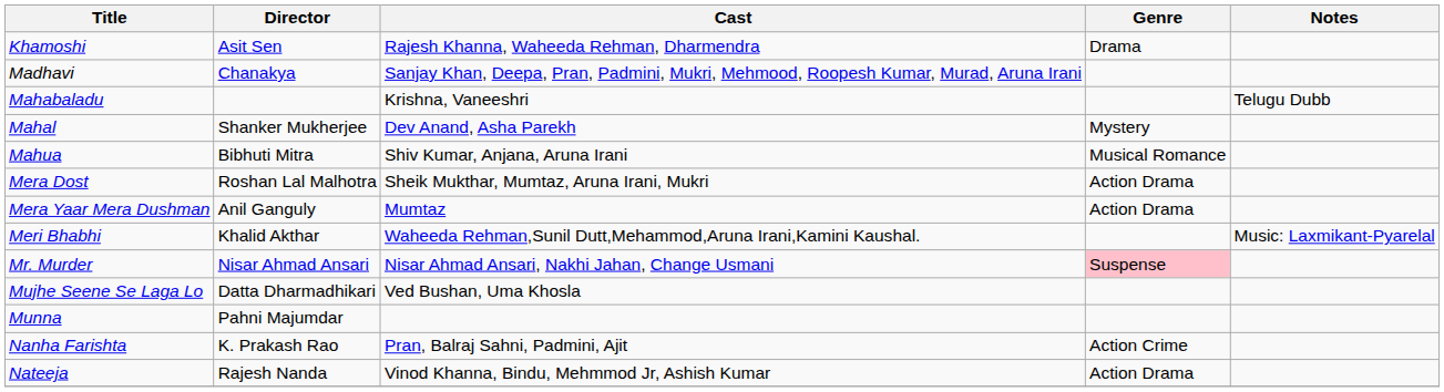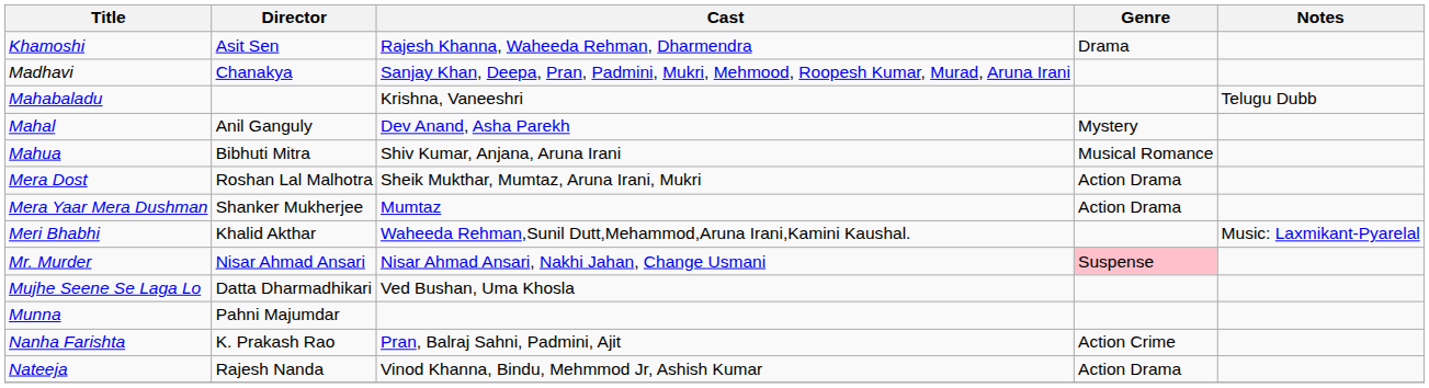 <table class="wikitable">
 <tr>
 <th>Title</th>
 <th>Director</th>
 <th>Cast</th>
 <th>Genre</th>
 <th>Notes</th>
 </tr>
 <tr>
 <td><em><a href='#'>Khamoshi</a></em></td>
 <td><a href='#'>Asit Sen</a></td>
 <td><a href='#'>Rajesh Khanna</a>, <a href='#'>Waheeda Rehman</a>, <a href='#'>Dharmendra</a></td>
 <td>Drama</td>
 <td></td>
 </tr>
 <tr>
 <td><em>Madhavi</em></td>
 <td><a href='#'>Chanakya</a></td>
 <td><a href='#'>Sanjay Khan</a>, <a href='#'>Deepa</a>, <a href='#'>Pran</a>, <a href='#'>Padmini</a>, <a href='#'>Mukri</a>, <a href='#'>Mehmood</a>, <a href='#'>Roopesh Kumar</a>, <a href='#'>Murad</a>, <a href='#'>Aruna Irani</a></td>
 <td></td>
 <td></td>
 </tr>
 <tr>
 <td><em><a href='#'>Mahabaladu</a></em></td>
 <td></td>
 <td>Krishna, Vaneeshri</td>
 <td></td>
 <td>Telugu Dubb</td>
 </tr>
 <tr>
 <td><em><a href='#'>Mahal</a></em></td>
-<td>Shanker Mukherjee</td>
+<td>Anil Ganguly</td>
 <td><a href='#'>Dev Anand</a>, <a href='#'>Asha Parekh</a></td>
 <td>Mystery</td>
 <td></td>
 </tr>
 <tr>
 <td><em><a href='#'>Mahua</a></em></td>
 <td>Bibhuti Mitra</td>
 <td>Shiv Kumar, Anjana, Aruna Irani</td>
 <td>Musical Romance</td>
 <td></td>
 </tr>
 <tr>
 <td><em><a href='#'>Mera Dost</a></em></td>
 <td>Roshan Lal Malhotra</td>
 <td>Sheik Mukthar, Mumtaz, Aruna Irani, Mukri</td>
 <td>Action Drama</td>
 <td></td>
 </tr>
 <tr>
 <td><em><a href='#'>Mera Yaar Mera Dushman</a></em></td>
-<td>Anil Ganguly</td>
+<td>Shanker Mukherjee</td>
 <td><a href='#'>Mumtaz</a></td>
 <td>Action Drama</td>
 <td></td>
 </tr>
 <tr>
 <td><em><a href='#'>Meri Bhabhi</a></em></td>
 <td>Khalid Akthar</td>
 <td><a href='#'>Waheeda Rehman</a>,Sunil Dutt,Mehammod,Aruna Irani,Kamini Kaushal.</td>
 <td></td>
 <td>Music: <a href='#'>Laxmikant-Pyarelal</a></td>
 </tr>
 <tr>
 <td><em><a href='#'>Mr. Murder</a></em></td>
 <td><a href='#'>Nisar Ahmad Ansari</a></td>
 <td><a href='#'>Nisar Ahmad Ansari</a>, <a href='#'>Nakhi Jahan</a>, <a href='#'>Change Usmani</a></td>
 <td style="background: pink;">Suspense</td>
 <td></td>
 </tr>
 <tr>
 <td><em><a href='#'>Mujhe Seene Se Laga Lo</a></em></td>
 <td>Datta  Dharmadhikari</td>
 <td>Ved Bushan, Uma Khosla</td>
 <td></td>
 <td></td>
 </tr>
 <tr>
 <td><em><a href='#'>Munna</a></em></td>
 <td>Pahni Majumdar</td>
 <td></td>
 <td></td>
 <td></td>
 </tr>
 <tr>
 <td><em><a href='#'>Nanha Farishta</a></em></td>
 <td>K. Prakash Rao</td>
 <td><a href='#'>Pran</a>, Balraj Sahni, Padmini, Ajit</td>
 <td>Action Crime</td>
 <td></td>
 </tr>
 <tr>
 <td><em><a href='#'>Nateeja</a></em></td>
 <td>Rajesh Nanda</td>
 <td>Vinod Khanna, Bindu, Mehmmod Jr, Ashish Kumar</td>
 <td>Action Drama</td>
 <td></td>
 </tr>
 <tr>
 </tr>
 </table>
